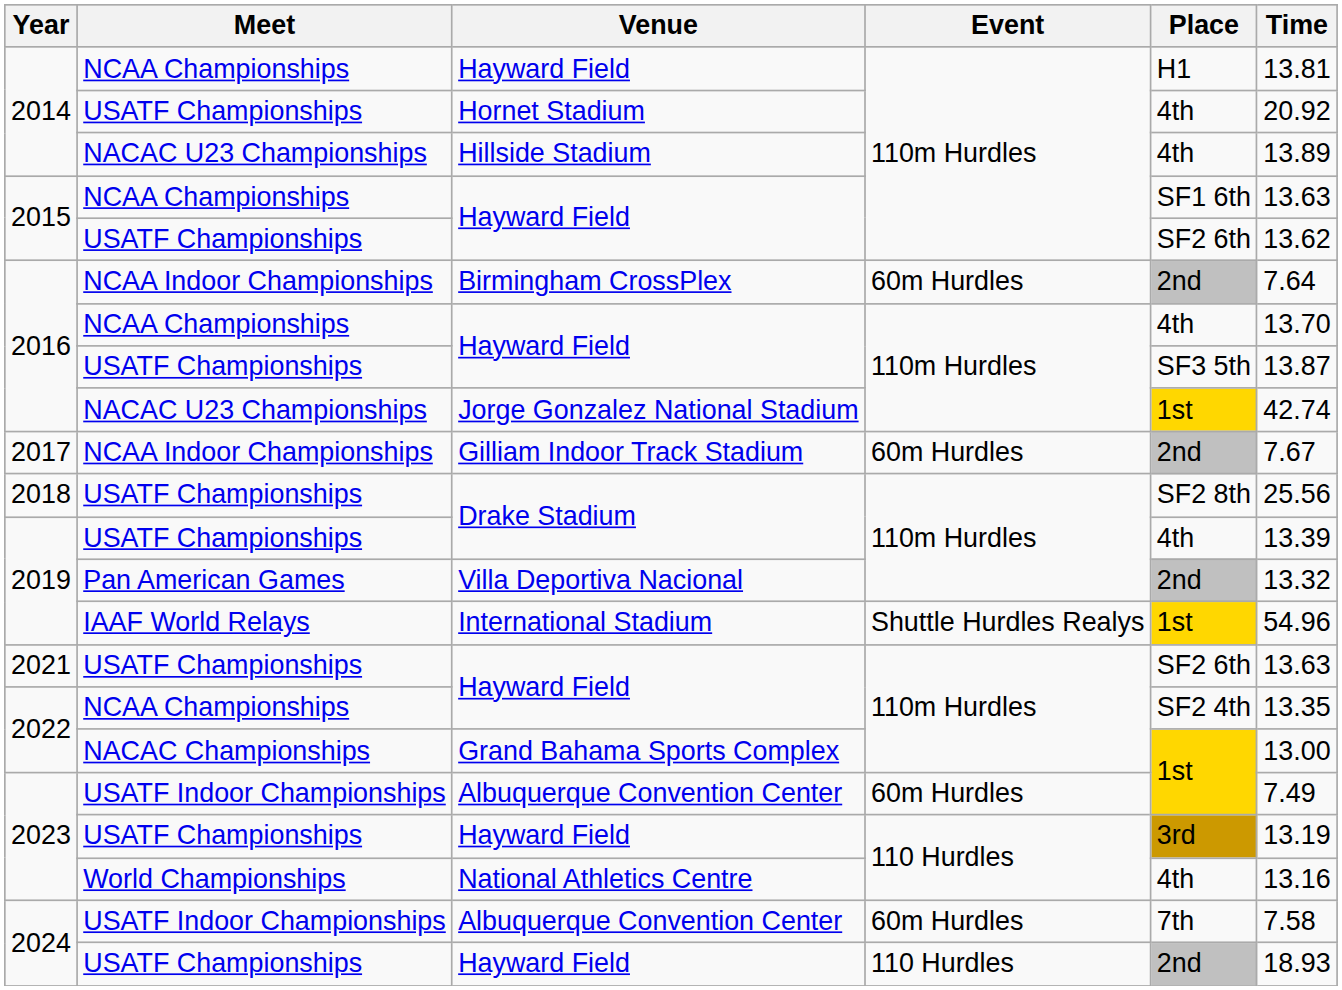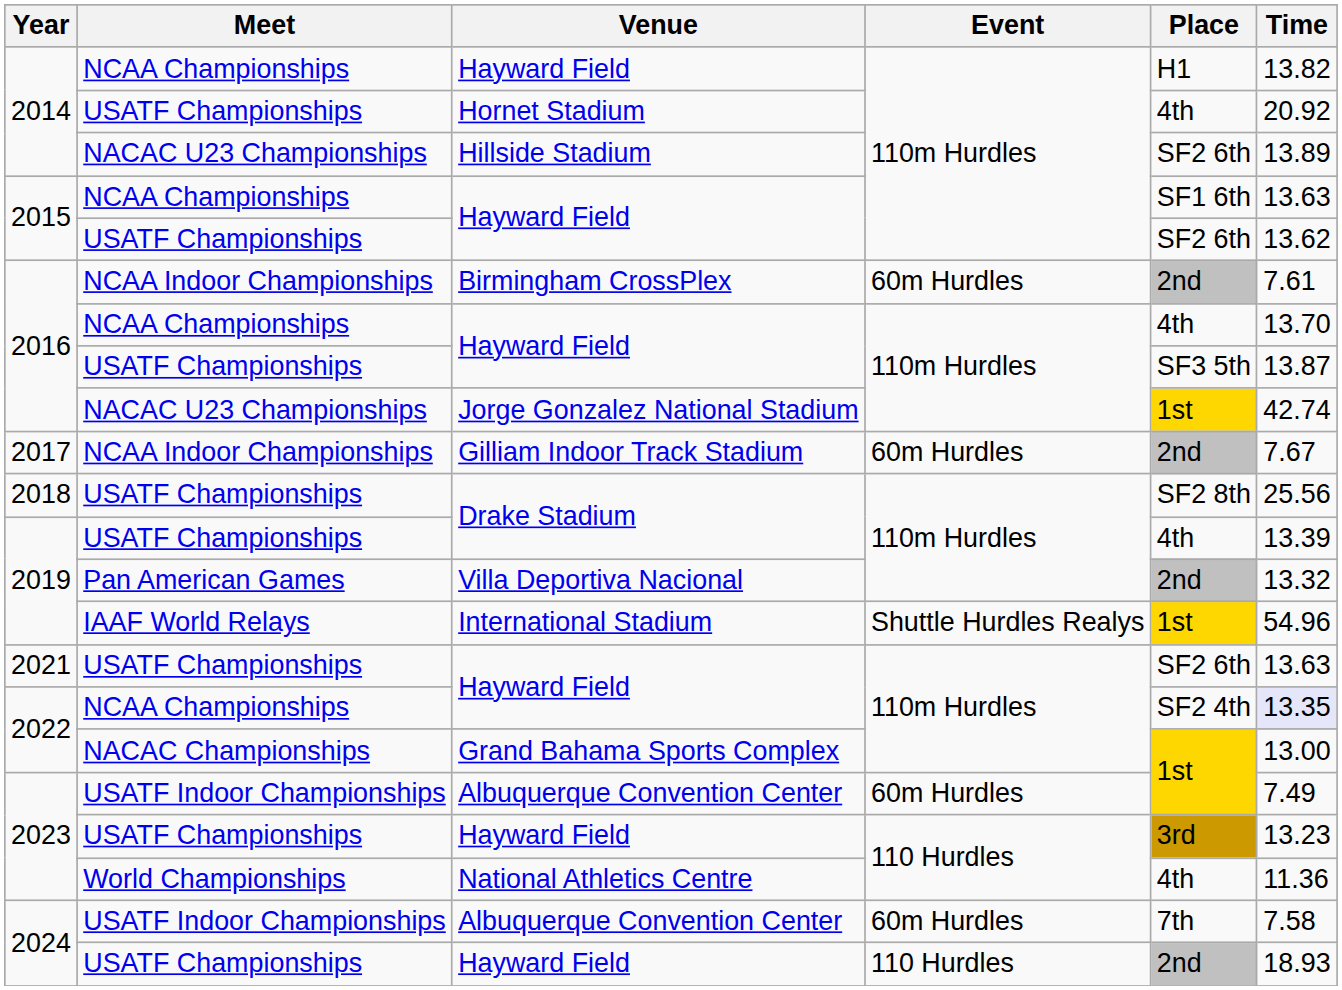 <table class="wikitable">
 <tr>
 <th>Year</th>
 <th>Meet</th>
 <th>Venue</th>
 <th>Event</th>
 <th>Place</th>
 <th>Time</th>
 </tr>
 <tr>
 <td rowspan="3">2014</td>
 <td><a href='#'>NCAA Championships</a></td>
 <td><a href='#'>Hayward Field</a></td>
 <td rowspan="5">110m Hurdles</td>
 <td>H1</td>
-<td>13.81</td>
+<td>13.82</td>
 </tr>
 <tr>
 <td><a href='#'>USATF Championships</a></td>
 <td><a href='#'>Hornet Stadium</a></td>
 <td>4th</td>
 <td>20.92</td>
 </tr>
 <tr>
 <td><a href='#'>NACAC U23 Championships</a></td>
 <td><a href='#'>Hillside Stadium</a></td>
-<td>4th</td>
+<td>SF2 6th</td>
 <td>13.89</td>
 </tr>
 <tr>
 <td rowspan="2">2015</td>
 <td><a href='#'>NCAA Championships</a></td>
 <td rowspan="2"><a href='#'>Hayward Field</a></td>
 <td>SF1 6th</td>
 <td>13.63</td>
 </tr>
 <tr>
 <td><a href='#'>USATF Championships</a></td>
 <td>SF2 6th</td>
 <td>13.62</td>
 </tr>
 <tr>
 <td rowspan="4">2016</td>
 <td><a href='#'>NCAA Indoor Championships</a></td>
 <td><a href='#'>Birmingham CrossPlex</a></td>
 <td>60m Hurdles</td>
 <td bgcolor="silver">2nd</td>
-<td>7.64</td>
+<td>7.61</td>
 </tr>
 <tr>
 <td><a href='#'>NCAA Championships</a></td>
 <td rowspan="2"><a href='#'>Hayward Field</a></td>
 <td rowspan="3">110m Hurdles</td>
 <td>4th</td>
 <td>13.70</td>
 </tr>
 <tr>
 <td><a href='#'>USATF Championships</a></td>
 <td>SF3 5th</td>
 <td>13.87</td>
 </tr>
 <tr>
 <td><a href='#'>NACAC U23 Championships</a></td>
 <td><a href='#'>Jorge Gonzalez National Stadium</a></td>
 <td bgcolor="gold">1st</td>
 <td>42.74</td>
 </tr>
 <tr>
 <td>2017</td>
 <td><a href='#'>NCAA Indoor Championships</a></td>
 <td><a href='#'>Gilliam Indoor Track Stadium</a></td>
 <td>60m Hurdles</td>
 <td bgcolor="silver">2nd</td>
 <td>7.67</td>
 </tr>
 <tr>
 <td>2018</td>
 <td><a href='#'>USATF Championships</a></td>
 <td rowspan="2"><a href='#'>Drake Stadium</a></td>
 <td rowspan="3">110m Hurdles</td>
 <td>SF2 8th</td>
 <td>25.56</td>
 </tr>
 <tr>
 <td rowspan="3">2019</td>
 <td><a href='#'>USATF Championships</a></td>
 <td>4th</td>
 <td>13.39</td>
 </tr>
 <tr>
 <td><a href='#'>Pan American Games</a></td>
 <td><a href='#'>Villa Deportiva Nacional</a></td>
 <td bgcolor="silver">2nd</td>
 <td>13.32</td>
 </tr>
 <tr>
 <td><a href='#'>IAAF World Relays</a></td>
 <td><a href='#'>International Stadium</a></td>
 <td>Shuttle Hurdles Realys</td>
 <td bgcolor="gold">1st</td>
 <td>54.96</td>
 </tr>
 <tr>
 <td>2021</td>
 <td><a href='#'>USATF Championships</a></td>
 <td rowspan="2"><a href='#'>Hayward Field</a></td>
 <td rowspan="3">110m Hurdles</td>
 <td>SF2 6th</td>
 <td>13.63</td>
 </tr>
 <tr>
 <td rowspan="2">2022</td>
 <td><a href='#'>NCAA Championships</a></td>
 <td>SF2 4th</td>
-<td>13.35</td>
+<td style="background: lavender;">13.35</td>
 </tr>
 <tr>
 <td><a href='#'>NACAC Championships</a></td>
 <td><a href='#'>Grand Bahama Sports Complex</a></td>
 <td rowspan="2" bgcolor="gold">1st</td>
 <td>13.00</td>
 </tr>
 <tr>
 <td rowspan="3">2023</td>
 <td><a href='#'>USATF Indoor Championships</a></td>
 <td><a href='#'>Albuquerque Convention Center</a></td>
 <td>60m Hurdles</td>
 <td>7.49</td>
 </tr>
 <tr>
 <td><a href='#'>USATF Championships</a></td>
 <td><a href='#'>Hayward Field</a></td>
 <td rowspan="2">110 Hurdles</td>
 <td bgcolor=cc9900>3rd</td>
-<td>13.19</td>
+<td>13.23</td>
 </tr>
 <tr>
 <td><a href='#'>World Championships</a></td>
 <td><a href='#'>National Athletics Centre</a></td>
 <td>4th</td>
-<td>13.16</td>
+<td>11.36</td>
 </tr>
 <tr>
 <td rowspan="2">2024</td>
 <td><a href='#'>USATF Indoor Championships</a></td>
 <td><a href='#'>Albuquerque Convention Center</a></td>
 <td>60m Hurdles</td>
 <td>7th</td>
 <td>7.58</td>
 </tr>
 <tr>
 <td><a href='#'>USATF Championships</a></td>
 <td><a href='#'>Hayward Field</a></td>
 <td>110 Hurdles</td>
 <td bgcolor="silver">2nd</td>
 <td>18.93</td>
 </tr>
 </table>
